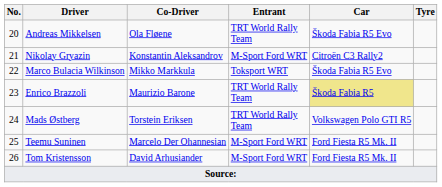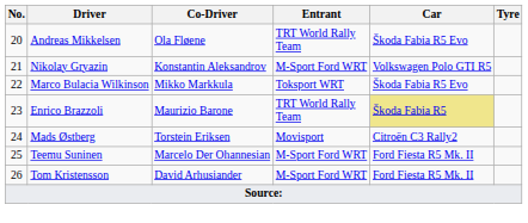 <table class="wikitable" style="font-size: 85%;">
 <tr>
 <th>No.</th>
 <th>Driver</th>
 <th>Co-Driver</th>
 <th>Entrant</th>
 <th>Car</th>
 <th>Tyre</th>
 </tr>
 <tr>
 <td align="center">20</td>
 <td nowrap> <a href='#'>Andreas Mikkelsen</a></td>
 <td> <a href='#'>Ola Fløene</a></td>
 <td> <a href='#'>TRT World Rally Team</a></td>
 <td nowrap><a href='#'>Škoda Fabia R5 Evo</a></td>
 <td align="center"></td>
 </tr>
 <tr>
 <td align="center">21</td>
 <td> <a href='#'>Nikolay Gryazin</a></td>
 <td> <a href='#'>Konstantin Aleksandrov</a></td>
 <td> <a href='#'>M-Sport Ford WRT</a></td>
-<td><a href='#'>Citroën C3 Rally2</a></td>
+<td nowrap><a href='#'>Volkswagen Polo GTI R5</a></td>
 <td align="center"></td>
 </tr>
 <tr>
 <td align="center">22</td>
 <td nowrap> <a href='#'>Marco Bulacia Wilkinson</a></td>
 <td> <a href='#'>Mikko Markkula</a></td>
 <td> <a href='#'>Toksport WRT</a></td>
 <td nowrap><a href='#'>Škoda Fabia R5 Evo</a></td>
 <td align="center"></td>
 </tr>
 <tr>
 <td align="center">23</td>
 <td> <a href='#'>Enrico Brazzoli</a></td>
 <td> <a href='#'>Maurizio Barone</a></td>
 <td> <a href='#'>TRT World Rally Team</a></td>
 <td nowrap style="background: khaki;"><a href='#'>Škoda Fabia R5</a></td>
 <td align="center"></td>
 </tr>
 <tr>
 <td align="center">24</td>
 <td> <a href='#'>Mads Østberg</a></td>
 <td> <a href='#'>Torstein Eriksen</a></td>
-<td> <a href='#'>TRT World Rally Team</a></td>
-<td nowrap><a href='#'>Volkswagen Polo GTI R5</a></td>
+<td> <a href='#'>Movisport</a></td>
+<td><a href='#'>Citroën C3 Rally2</a></td>
 <td align="center"></td>
 </tr>
 <tr>
 <td align="center">25</td>
 <td> <a href='#'>Teemu Suninen</a></td>
 <td nowrap> <a href='#'>Marcelo Der Ohannesian</a></td>
 <td> <a href='#'>M-Sport Ford WRT</a></td>
 <td><a href='#'>Ford Fiesta R5 Mk. II</a></td>
 <td align="center"></td>
 </tr>
 <tr>
 <td align="center">26</td>
 <td> <a href='#'>Tom Kristensson</a></td>
 <td> <a href='#'>David Arhusiander</a></td>
 <td> <a href='#'>M-Sport Ford WRT</a></td>
 <td><a href='#'>Ford Fiesta R5 Mk. II</a></td>
 <td align="center"></td>
 </tr>
 <tr>
 <td colspan="6" style="background-color:#EAECF0;text-align:center"><strong>Source:</strong></td>
 </tr>
 </table>
